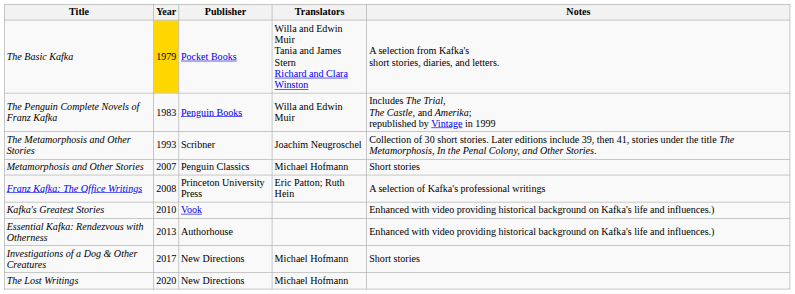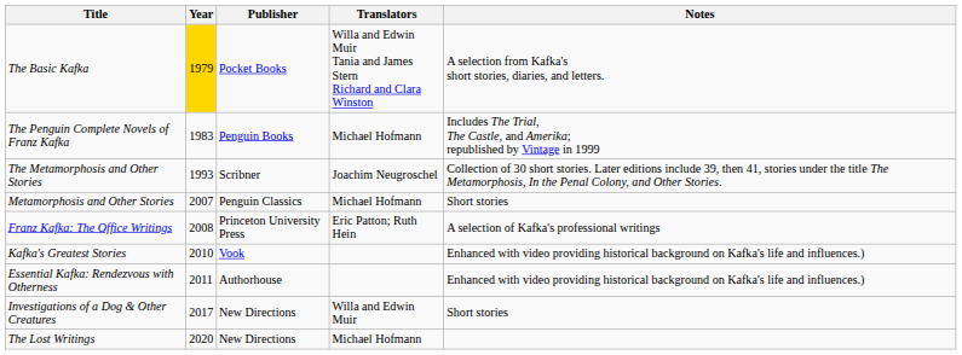 <table class="wikitable">
 <tr>
 <th>Title</th>
 <th>Year</th>
 <th>Publisher</th>
 <th>Translators</th>
 <th>Notes</th>
 </tr>
 <tr>
 <td><em>The Basic Kafka</em></td>
 <td style="background: gold;">1979</td>
 <td><a href='#'>Pocket Books</a></td>
 <td>Willa and Edwin Muir<br>Tania and James Stern<br><a href='#'>Richard and Clara Winston</a></td>
 <td>A selection from Kafka's<br>short stories, diaries, and letters.</td>
 </tr>
 <tr>
 <td><em>The Penguin Complete</em> <em>Novels of Franz Kafka</em></td>
 <td>1983</td>
 <td><a href='#'>Penguin Books</a></td>
-<td>Willa and Edwin Muir</td>
+<td>Michael Hofmann</td>
 <td>Includes <em>The Trial</em>,<br><em>The Castle</em>, and <em>Amerika</em>;<br>republished by <a href='#'>Vintage</a> in 1999</td>
 </tr>
 <tr>
 <td><em>The Metamorphosis and Other Stories</em></td>
 <td>1993</td>
 <td>Scribner</td>
 <td>Joachim Neugroschel</td>
 <td>Collection of 30 short stories. Later editions include 39, then 41, stories under the title <em>The Metamorphosis, In the Penal Colony, and Other Stories</em>.</td>
 </tr>
 <tr>
 <td><em>Metamorphosis and Other Stories</em></td>
 <td>2007</td>
 <td>Penguin Classics</td>
 <td>Michael Hofmann</td>
 <td>Short stories</td>
 </tr>
 <tr>
 <td><em><a href='#'>Franz Kafka: The Office Writings</a></em></td>
 <td>2008</td>
 <td>Princeton University Press</td>
 <td>Eric Patton; Ruth Hein</td>
 <td>A selection of Kafka's professional writings</td>
 </tr>
 <tr>
 <td><em>Kafka's Greatest Stories</em></td>
 <td>2010</td>
 <td><a href='#'>Vook</a></td>
 <td></td>
 <td>Enhanced with video providing historical background on Kafka's life and influences.)</td>
 </tr>
 <tr>
 <td><em>Essential Kafka: Rendezvous with Otherness</em></td>
-<td>2013</td>
+<td>2011</td>
 <td>Authorhouse</td>
 <td></td>
 <td>Enhanced with video providing historical background on Kafka's life and influences.)</td>
 </tr>
 <tr>
 <td><em>Investigations of a Dog & Other Creatures</em></td>
 <td>2017</td>
 <td>New Directions</td>
-<td>Michael Hofmann</td>
+<td>Willa and Edwin Muir</td>
 <td>Short stories</td>
 </tr>
 <tr>
 <td><em>The Lost Writings</em></td>
 <td>2020</td>
 <td>New Directions</td>
 <td>Michael Hofmann</td>
 <td></td>
 </tr>
 </table>
